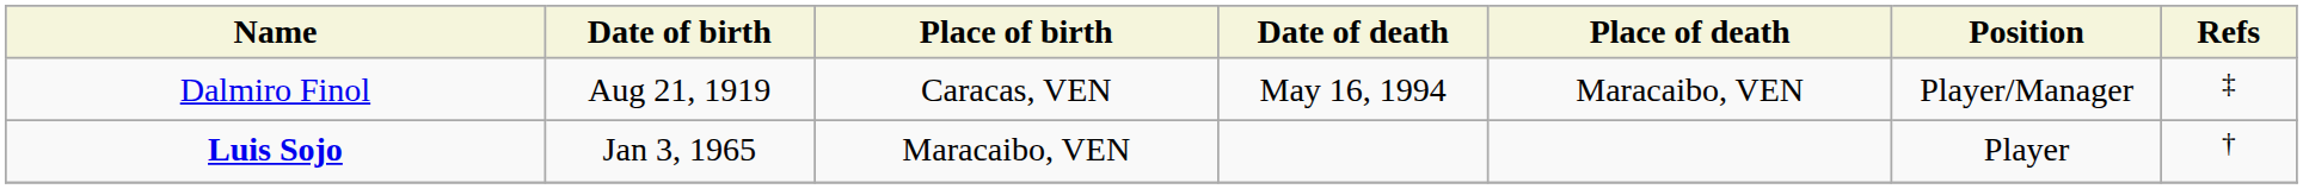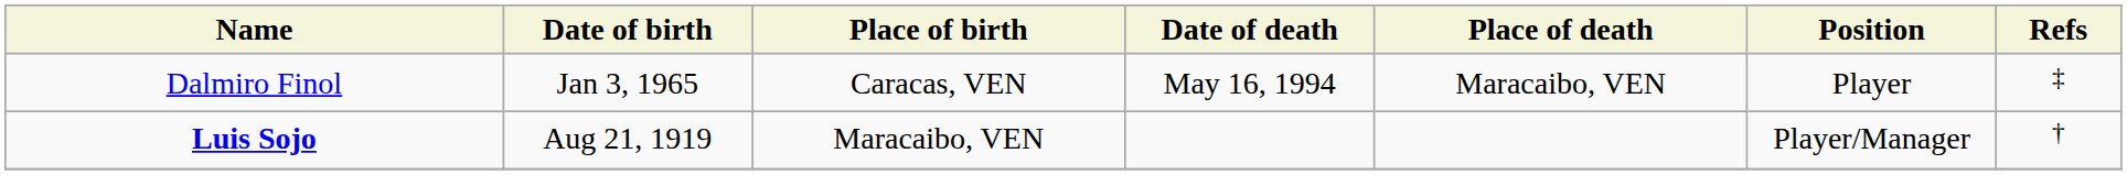 <table class="wikitable">
 <tr>
 <th style="background:#F5F5DC;" width=20%>Name</th>
 <th width=10% style="background:#F5F5DC;">Date of birth</th>
 <th width=15% style="background:#F5F5DC;">Place of birth</th>
 <th width=10% style="background:#F5F5DC;">Date of death</th>
 <th width=15% style="background:#F5F5DC;">Place of death</th>
 <th width=10% style="background:#F5F5DC;">Position</th>
 <th width=5% style="background:#F5F5DC;">Refs</th>
 </tr>
 <tr align=center>
 <td><a href='#'>Dalmiro Finol</a></td>
-<td>Aug 21, 1919</td>
+<td>Jan 3, 1965</td>
 <td>Caracas, VEN</td>
 <td>May 16, 1994</td>
 <td>Maracaibo, VEN</td>
-<td>Player/Manager</td>
+<td>Player</td>
 <td><sup> ‡ </sup> </td>
 </tr>
 <tr align=center>
 <td><strong><a href='#'>Luis Sojo</a></strong></td>
-<td>Jan 3, 1965</td>
+<td>Aug 21, 1919</td>
 <td>Maracaibo, VEN</td>
 <td></td>
 <td></td>
-<td>Player</td>
+<td>Player/Manager</td>
 <td><sup> † </sup> </td>
 </tr>
 <tr align=center>
 </tr>
 </table>
